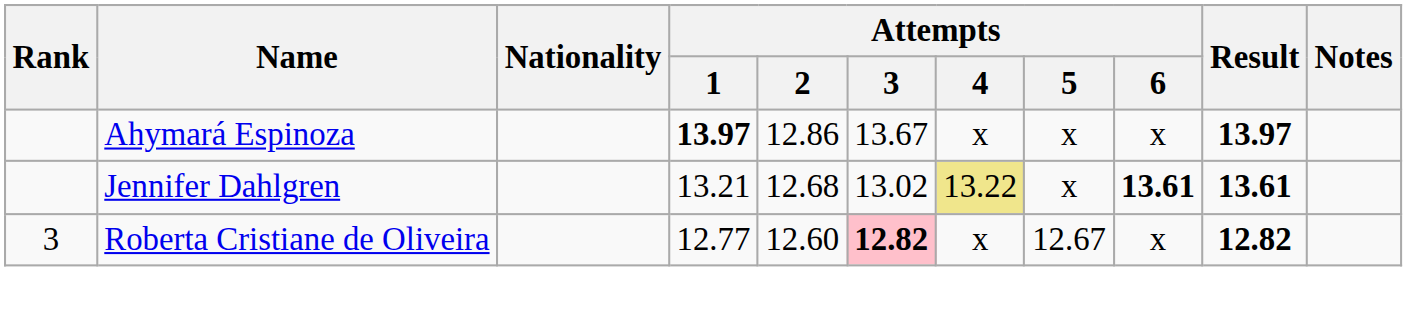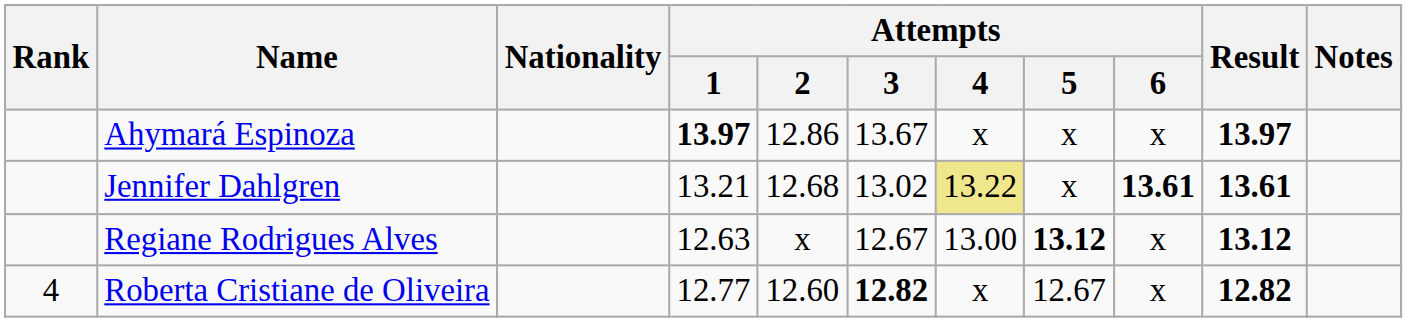 <table class="wikitable sortable" style="text-align:center">
 <tr>
 <th rowspan=2>Rank</th>
 <th rowspan=2>Name</th>
 <th rowspan=2>Nationality</th>
 <th colspan=6>Attempts</th>
 <th rowspan=2>Result</th>
 <th rowspan=2>Notes</th>
 </tr>
 <tr>
 <th>1</th>
 <th>2</th>
 <th>3</th>
 <th>4</th>
 <th>5</th>
 <th>6</th>
 </tr>
 <tr>
 <td align=center></td>
 <td align=left><a href='#'>Ahymará Espinoza</a></td>
 <td align=left></td>
 <td><strong>13.97</strong></td>
 <td>12.86</td>
 <td>13.67</td>
 <td>x</td>
 <td>x</td>
 <td>x</td>
 <td><strong>13.97</strong></td>
 <td></td>
 </tr>
 <tr>
 <td align=center></td>
 <td align=left><a href='#'>Jennifer Dahlgren</a></td>
 <td align=left></td>
 <td>13.21</td>
 <td>12.68</td>
 <td>13.02</td>
 <td style="background: khaki;">13.22</td>
 <td>x</td>
 <td><strong>13.61</strong></td>
 <td><strong>13.61</strong></td>
 <td></td>
 </tr>
 <tr>
-<td align=center>3</td>
+<td align=center></td>
+<td align=left><a href='#'>Regiane Rodrigues Alves</a></td>
+<td align=left></td>
+<td>12.63</td>
+<td>x</td>
+<td>12.67</td>
+<td>13.00</td>
+<td><strong>13.12</strong></td>
+<td>x</td>
+<td><strong>13.12</strong></td>
+<td></td>
+</tr>
+<tr>
+<td align=center>4</td>
 <td align=left><a href='#'>Roberta Cristiane de Oliveira</a></td>
 <td align=left></td>
 <td>12.77</td>
 <td>12.60</td>
-<td style="background: pink;"><strong>12.82</strong></td>
+<td><strong>12.82</strong></td>
 <td>x</td>
 <td>12.67</td>
 <td>x</td>
 <td><strong>12.82</strong></td>
 <td></td>
 </tr>
 </table>
